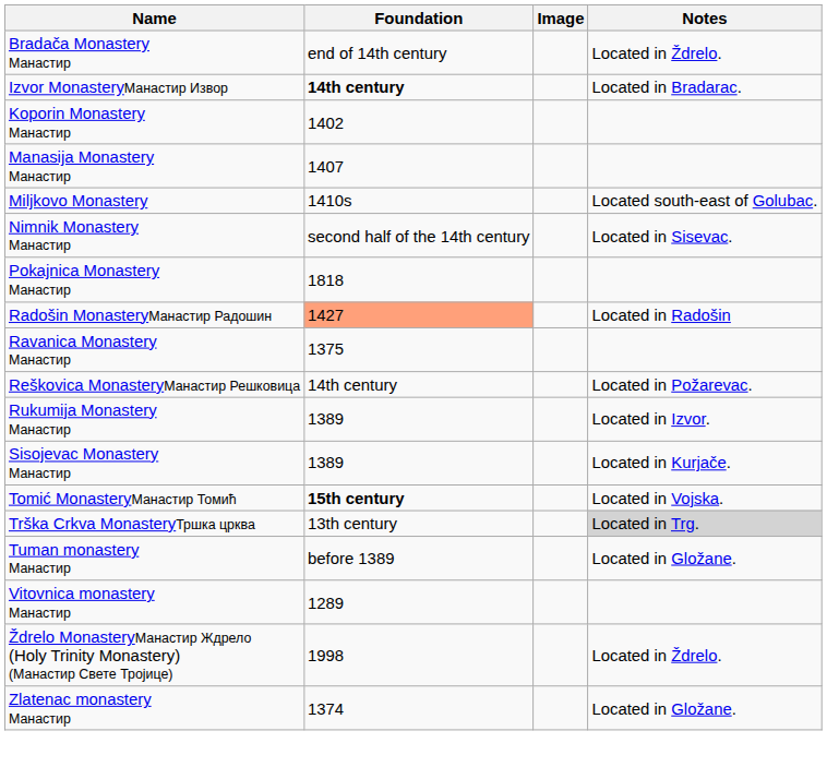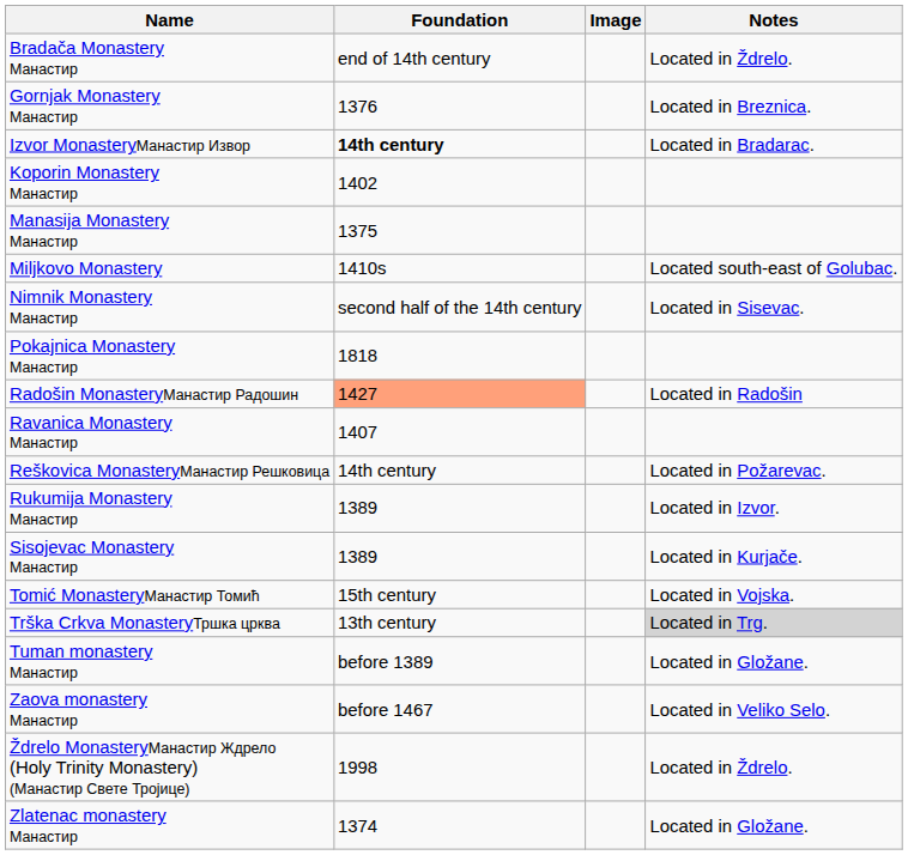 <table class="wikitable" style="font-size:95%;">
 <tr>
 <th>Name</th>
 <th>Foundation</th>
 <th>Image</th>
 <th>Notes</th>
 </tr>
 <tr>
 <td><a href='#'>Bradača Monastery</a><br><small>Манастир</small> </td>
 <td>end of 14th century</td>
 <td></td>
 <td>Located in <a href='#'>Ždrelo</a>.</td>
+</tr>
+<tr>
+<td><a href='#'>Gornjak Monastery</a><br><small>Манастир</small> </td>
+<td>1376</td>
+<td></td>
+<td>Located in <a href='#'>Breznica</a>.</td>
 </tr>
 <tr>
 <td><a href='#'>Izvor Monastery</a><small>Манастир Извор</small></td>
 <td><strong>14th century</strong></td>
 <td></td>
 <td>Located in <a href='#'>Bradarac</a>.</td>
 </tr>
 <tr>
 <td><a href='#'>Koporin Monastery</a><br><small>Манастир</small> </td>
 <td>1402</td>
 <td></td>
 <td></td>
 </tr>
 <tr>
 <td><a href='#'>Manasija Monastery</a><br><small>Манастир</small> </td>
-<td>1407</td>
+<td>1375</td>
 <td></td>
 <td></td>
 </tr>
 <tr>
 <td><a href='#'>Miljkovo Monastery</a><br></td>
 <td>1410s</td>
 <td></td>
 <td>Located  south-east of <a href='#'>Golubac</a>.</td>
 </tr>
 <tr>
 <td><a href='#'>Nimnik Monastery</a><br><small>Манастир</small> </td>
 <td>second half of the 14th century</td>
 <td></td>
 <td>Located in <a href='#'>Sisevac</a>.</td>
 </tr>
 <tr>
 <td><a href='#'>Pokajnica Monastery</a><br><small>Манастир</small> </td>
 <td>1818</td>
 <td></td>
 <td></td>
 </tr>
 <tr>
 <td><a href='#'>Radošin Monastery</a><small>Манастир Радошин</small></td>
 <td style="background: lightsalmon;">1427</td>
 <td></td>
 <td>Located in <a href='#'>Radošin</a></td>
 </tr>
 <tr>
 <td><a href='#'>Ravanica Monastery</a><br><small>Манастир</small> </td>
-<td>1375</td>
+<td>1407</td>
 <td></td>
 <td></td>
 </tr>
 <tr>
 <td><a href='#'>Reškovica Monastery</a><small>Манастир Решковица</small></td>
 <td>14th century</td>
 <td></td>
 <td>Located in <a href='#'>Požarevac</a>.</td>
 </tr>
 <tr>
 <td><a href='#'>Rukumija Monastery</a><br><small>Манастир</small> </td>
 <td>1389</td>
 <td></td>
 <td>Located in <a href='#'>Izvor</a>.</td>
 </tr>
 <tr>
 <td><a href='#'>Sisojevac Monastery</a><br><small>Манастир</small> </td>
 <td>1389</td>
 <td></td>
 <td>Located in <a href='#'>Kurjače</a>.</td>
 </tr>
 <tr>
 <td><a href='#'>Tomić Monastery</a><small>Манастир Томић</small></td>
-<td><strong>15th century</strong></td>
+<td>15th century</td>
 <td></td>
 <td>Located in <a href='#'>Vojska</a>.</td>
 </tr>
 <tr>
 <td><a href='#'>Trška Crkva Monastery</a><small>Тршка црква</small></td>
 <td>13th century</td>
 <td></td>
 <td style="background: lightgrey;">Located in <a href='#'>Trg</a>.</td>
 </tr>
 <tr>
 <td><a href='#'>Tuman monastery</a><br><small>Манастир</small> </td>
 <td>before 1389</td>
 <td></td>
 <td>Located in <a href='#'>Gložane</a>.</td>
 </tr>
 <tr>
-<td><a href='#'>Vitovnica monastery</a><br><small>Манастир</small> </td>
-<td>1289</td>
+<td><a href='#'>Zaova monastery</a><br><small>Манастир</small> </td>
+<td>before 1467</td>
 <td></td>
-<td></td>
+<td>Located in <a href='#'>Veliko Selo</a>.</td>
 </tr>
 <tr>
 <td><a href='#'>Ždrelo Monastery</a><small>Манастир Ждрело</small><br>(Holy Trinity Monastery)<br><small>(Манастир Свете Тројице)</small></td>
 <td>1998</td>
 <td></td>
 <td>Located in <a href='#'>Ždrelo</a>.</td>
 </tr>
 <tr>
 <td><a href='#'>Zlatenac monastery</a><br><small>Манастир</small> </td>
 <td>1374</td>
 <td></td>
 <td>Located in <a href='#'>Gložane</a>.</td>
 </tr>
 </table>
